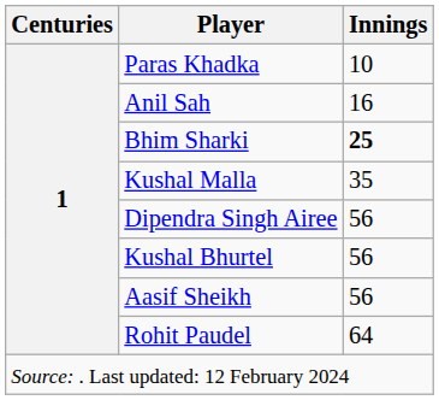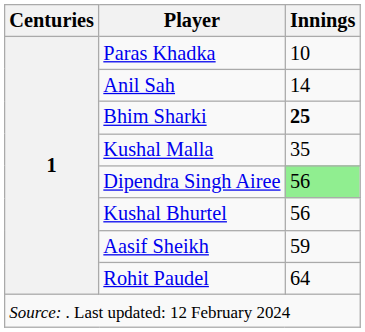 <table class="wikitable">
 <tr>
 <th>Centuries</th>
 <th>Player</th>
 <th>Innings</th>
 </tr>
 <tr>
 <th rowspan="8">1</th>
 <td><a href='#'>Paras Khadka</a></td>
 <td>10</td>
 </tr>
 <tr>
 <td><a href='#'>Anil Sah</a></td>
-<td>16</td>
+<td>14</td>
 </tr>
 <tr>
 <td><a href='#'>Bhim Sharki</a></td>
 <td><strong>25</strong></td>
 </tr>
 <tr>
 <td><a href='#'>Kushal Malla</a></td>
 <td>35</td>
 </tr>
 <tr>
 <td><a href='#'>Dipendra Singh Airee</a></td>
-<td>56</td>
+<td style="background: lightgreen;">56</td>
 </tr>
 <tr>
 <td><a href='#'>Kushal Bhurtel</a></td>
 <td>56</td>
 </tr>
 <tr>
 <td><a href='#'>Aasif Sheikh</a></td>
-<td>56</td>
+<td>59</td>
 </tr>
 <tr>
 <td><a href='#'>Rohit Paudel</a></td>
 <td>64</td>
 </tr>
 <tr>
 <td colspan="3" style="text-align:left;"><small><em>Source: </em>. Last updated: 12 February 2024</small></td>
 </tr>
 </table>
